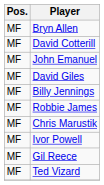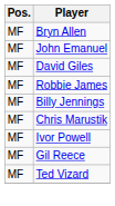 <table class="wikitable">
 <tr>
 <th>Pos.</th>
 <th>Player</th>
 </tr>
 <tr>
 <td>MF</td>
 <td> <a href='#'>Bryn Allen</a></td>
 </tr>
 <tr>
 <td>MF</td>
-<td> <a href='#'>David Cotterill</a></td>
-</tr>
-<tr>
-<td>MF</td>
 <td> <a href='#'>John Emanuel</a></td>
 </tr>
 <tr>
 <td>MF</td>
 <td> <a href='#'>David Giles</a></td>
 </tr>
 <tr>
 <td>MF</td>
-<td> <a href='#'>Billy Jennings</a></td>
+<td> <a href='#'>Robbie James</a></td>
 </tr>
 <tr>
 <td>MF</td>
-<td> <a href='#'>Robbie James</a></td>
+<td> <a href='#'>Billy Jennings</a></td>
 </tr>
 <tr>
 <td>MF</td>
 <td> <a href='#'>Chris Marustik</a></td>
 </tr>
 <tr>
 <td>MF</td>
 <td> <a href='#'>Ivor Powell</a></td>
 </tr>
 <tr>
 <td>MF</td>
 <td> <a href='#'>Gil Reece</a></td>
 </tr>
 <tr>
 <td>MF</td>
 <td> <a href='#'>Ted Vizard</a></td>
 </tr>
 <tr>
 </tr>
 </table>
